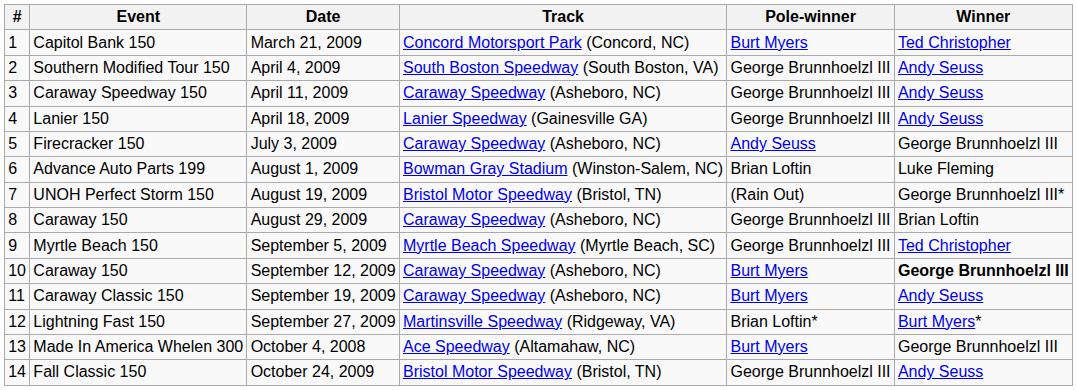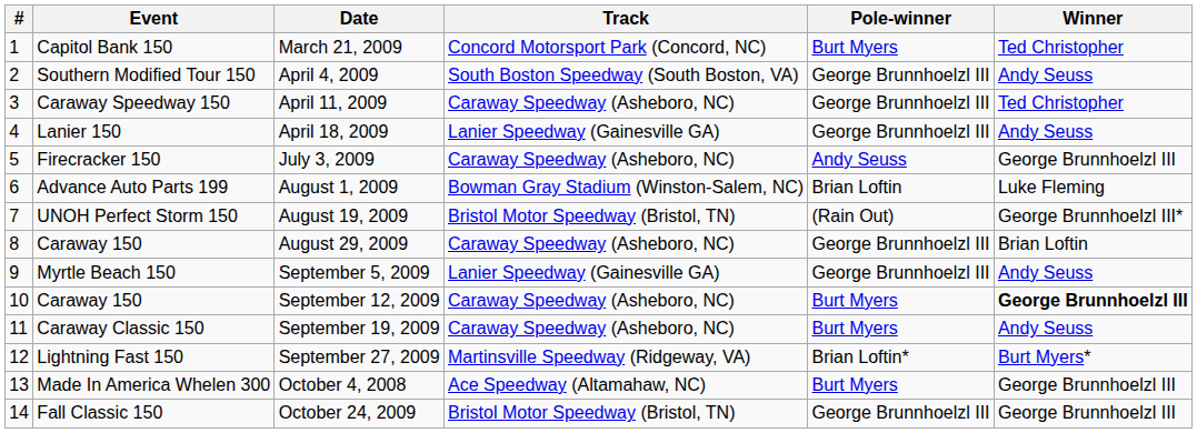 <table class="wikitable">
 <tr>
 <th>#</th>
 <th>Event</th>
 <th>Date</th>
 <th>Track</th>
 <th>Pole-winner</th>
 <th>Winner</th>
 </tr>
 <tr>
 <td>1</td>
 <td>Capitol Bank 150</td>
 <td>March 21, 2009</td>
 <td><a href='#'>Concord Motorsport Park</a> (Concord, NC)</td>
 <td><a href='#'>Burt Myers</a></td>
 <td><a href='#'>Ted Christopher</a></td>
 </tr>
 <tr>
 <td>2</td>
 <td>Southern Modified Tour 150</td>
 <td>April 4, 2009</td>
 <td><a href='#'>South Boston Speedway</a> (South Boston, VA)</td>
 <td>George Brunnhoelzl III</td>
 <td><a href='#'>Andy Seuss</a></td>
 </tr>
 <tr>
 <td>3</td>
 <td>Caraway Speedway 150</td>
 <td>April 11, 2009</td>
 <td><a href='#'>Caraway Speedway</a> (Asheboro, NC)</td>
 <td>George Brunnhoelzl III</td>
-<td><a href='#'>Andy Seuss</a></td>
+<td><a href='#'>Ted Christopher</a></td>
 </tr>
 <tr>
 <td>4</td>
 <td>Lanier 150</td>
 <td>April 18, 2009</td>
 <td><a href='#'>Lanier Speedway</a> (Gainesville GA)</td>
 <td>George Brunnhoelzl III</td>
 <td><a href='#'>Andy Seuss</a></td>
 </tr>
 <tr>
 <td>5</td>
 <td>Firecracker 150</td>
 <td>July 3, 2009</td>
 <td><a href='#'>Caraway Speedway</a> (Asheboro, NC)</td>
 <td><a href='#'>Andy Seuss</a></td>
 <td>George Brunnhoelzl III</td>
 </tr>
 <tr>
 <td>6</td>
 <td>Advance Auto Parts 199</td>
 <td>August 1, 2009</td>
 <td><a href='#'>Bowman Gray Stadium</a> (Winston-Salem, NC)</td>
 <td>Brian Loftin</td>
 <td>Luke Fleming</td>
 </tr>
 <tr>
 <td>7</td>
 <td>UNOH Perfect Storm 150</td>
 <td>August 19, 2009</td>
 <td><a href='#'>Bristol Motor Speedway</a> (Bristol, TN)</td>
 <td>(Rain Out)</td>
 <td>George Brunnhoelzl III*</td>
 </tr>
 <tr>
 <td>8</td>
 <td>Caraway 150</td>
 <td>August 29, 2009</td>
 <td><a href='#'>Caraway Speedway</a> (Asheboro, NC)</td>
 <td>George Brunnhoelzl III</td>
 <td>Brian Loftin</td>
 </tr>
 <tr>
 <td>9</td>
 <td>Myrtle Beach 150</td>
 <td>September 5, 2009</td>
-<td><a href='#'>Myrtle Beach Speedway</a> (Myrtle Beach, SC)</td>
+<td><a href='#'>Lanier Speedway</a> (Gainesville GA)</td>
 <td>George Brunnhoelzl III</td>
-<td><a href='#'>Ted Christopher</a></td>
+<td><a href='#'>Andy Seuss</a></td>
 </tr>
 <tr>
 <td>10</td>
 <td>Caraway 150</td>
 <td>September 12, 2009</td>
 <td><a href='#'>Caraway Speedway</a> (Asheboro, NC)</td>
 <td><a href='#'>Burt Myers</a></td>
 <td><strong>George Brunnhoelzl III</strong></td>
 </tr>
 <tr>
 <td>11</td>
 <td>Caraway Classic 150</td>
 <td>September 19, 2009</td>
 <td><a href='#'>Caraway Speedway</a> (Asheboro, NC)</td>
 <td><a href='#'>Burt Myers</a></td>
 <td><a href='#'>Andy Seuss</a></td>
 </tr>
 <tr>
 <td>12</td>
 <td>Lightning Fast 150</td>
 <td>September 27, 2009</td>
 <td><a href='#'>Martinsville Speedway</a> (Ridgeway, VA)</td>
 <td>Brian Loftin*</td>
 <td><a href='#'>Burt Myers</a>*</td>
 </tr>
 <tr>
 <td>13</td>
 <td>Made In America Whelen 300</td>
 <td>October 4, 2008</td>
 <td><a href='#'>Ace Speedway</a> (Altamahaw, NC)</td>
 <td><a href='#'>Burt Myers</a></td>
 <td>George Brunnhoelzl III</td>
 </tr>
 <tr>
 <td>14</td>
 <td>Fall Classic 150</td>
 <td>October 24, 2009</td>
 <td><a href='#'>Bristol Motor Speedway</a> (Bristol, TN)</td>
 <td>George Brunnhoelzl III</td>
-<td><a href='#'>Andy Seuss</a></td>
+<td>George Brunnhoelzl III</td>
 </tr>
 </table>
